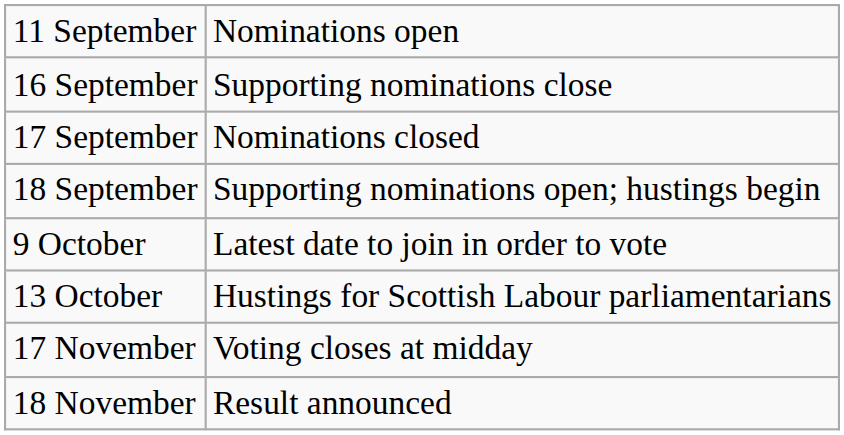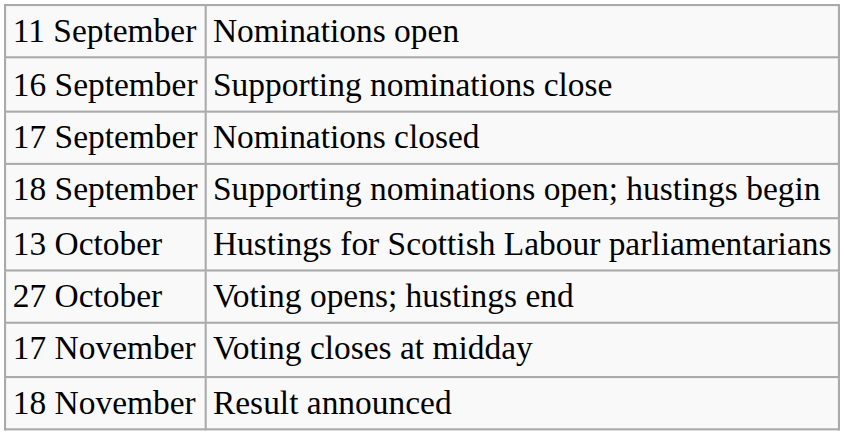 <table class="wikitable">
 <tr>
 <td>11 September</td>
 <td>Nominations open</td>
 </tr>
 <tr>
 <td>16 September</td>
 <td>Supporting nominations close</td>
 </tr>
 <tr>
 <td>17 September</td>
 <td>Nominations closed</td>
 </tr>
 <tr>
 <td>18 September</td>
 <td>Supporting nominations open; hustings begin</td>
 </tr>
 <tr>
-<td>9 October</td>
-<td>Latest date to join in order to vote</td>
+<td>13 October</td>
+<td>Hustings for Scottish Labour parliamentarians</td>
 </tr>
 <tr>
-<td>13 October</td>
-<td>Hustings for Scottish Labour parliamentarians</td>
+<td>27 October</td>
+<td>Voting opens; hustings end</td>
 </tr>
 <tr>
 <td>17 November</td>
 <td>Voting closes at midday</td>
 </tr>
 <tr>
 <td>18 November</td>
 <td>Result announced</td>
 </tr>
 </table>
